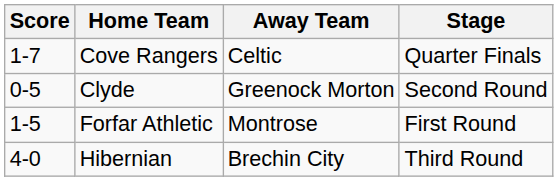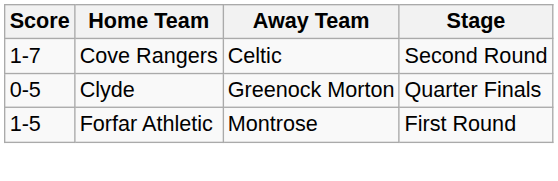 <table class="wikitable">
 <tr>
 <th>Score</th>
 <th>Home Team</th>
 <th>Away Team</th>
 <th>Stage</th>
 </tr>
 <tr>
 <td>1-7</td>
 <td>Cove Rangers</td>
 <td>Celtic</td>
-<td>Quarter Finals</td>
+<td>Second Round</td>
 </tr>
 <tr>
 <td>0-5</td>
 <td>Clyde</td>
 <td>Greenock Morton</td>
-<td>Second Round</td>
+<td>Quarter Finals</td>
 </tr>
 <tr>
 <td>1-5</td>
 <td>Forfar Athletic</td>
 <td>Montrose</td>
 <td>First Round</td>
 </tr>
-<tr>
-<td>4-0</td>
-<td>Hibernian</td>
-<td>Brechin City</td>
-<td>Third Round</td>
-</tr>
 </table>
